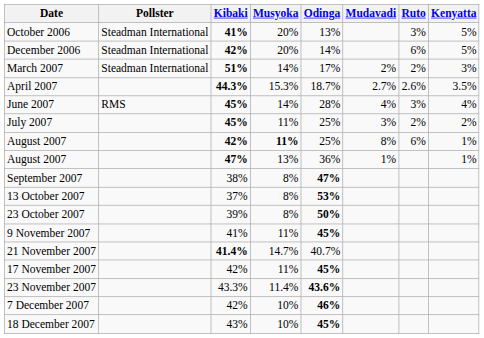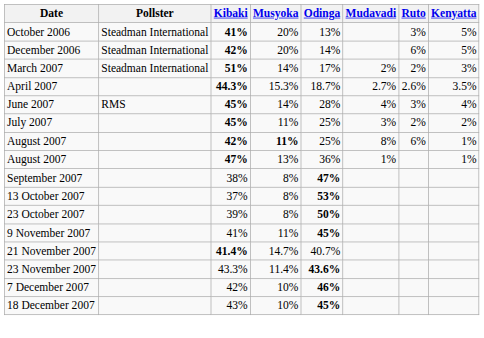 <table class=wikitable style=text-align:right>
 <tr>
 <th>Date</th>
 <th>Pollster</th>
 <th><a href='#'>Kibaki</a></th>
 <th><a href='#'>Musyoka</a></th>
 <th><a href='#'>Odinga</a></th>
 <th><a href='#'>Mudavadi</a></th>
 <th><a href='#'>Ruto</a></th>
 <th><a href='#'>Kenyatta</a></th>
 </tr>
 <tr>
 <td align=left>October 2006</td>
 <td align=left>Steadman International</td>
 <td><strong>41%</strong></td>
 <td>20%</td>
 <td>13%</td>
 <td></td>
 <td>3%</td>
 <td>5%</td>
 </tr>
 <tr>
 <td align=left>December 2006</td>
 <td align=left>Steadman International</td>
 <td><strong>42%</strong></td>
 <td>20%</td>
 <td>14%</td>
 <td></td>
 <td>6%</td>
 <td>5%</td>
 </tr>
 <tr>
 <td align=left>March 2007</td>
 <td align=left>Steadman International</td>
 <td><strong>51%</strong></td>
 <td>14%</td>
 <td>17%</td>
 <td>2%</td>
 <td>2%</td>
 <td>3%</td>
 </tr>
 <tr>
 <td align=left>April 2007</td>
 <td align=left></td>
 <td><strong>44.3%</strong></td>
 <td>15.3%</td>
 <td>18.7%</td>
 <td>2.7%</td>
 <td>2.6%</td>
 <td>3.5%</td>
 </tr>
 <tr>
 <td align=left>June 2007</td>
 <td align=left>RMS</td>
 <td><strong>45%</strong></td>
 <td>14%</td>
 <td>28%</td>
 <td>4%</td>
 <td>3%</td>
 <td>4%</td>
 </tr>
 <tr>
 <td align=left>July 2007</td>
 <td align=left></td>
 <td><strong>45%</strong></td>
 <td>11%</td>
 <td>25%</td>
 <td>3%</td>
 <td>2%</td>
 <td>2%</td>
 </tr>
 <tr>
 <td align=left>August 2007</td>
 <td align=left></td>
 <td><strong>42%</strong></td>
 <td><strong>11%</strong></td>
 <td>25%</td>
 <td>8%</td>
 <td>6%</td>
 <td>1%</td>
 </tr>
 <tr>
 <td align=left>August 2007</td>
 <td align=left></td>
 <td><strong>47%</strong></td>
 <td>13%</td>
 <td>36%</td>
 <td>1%</td>
 <td></td>
 <td>1%</td>
 </tr>
 <tr>
 <td align=left>September 2007</td>
 <td align=left></td>
 <td>38%</td>
 <td>8%</td>
 <td><strong>47%</strong></td>
 <td></td>
 <td></td>
 <td></td>
 </tr>
 <tr>
 <td align=left>13 October 2007</td>
 <td align=left></td>
 <td>37%</td>
 <td>8%</td>
 <td><strong>53%</strong></td>
 <td></td>
 <td></td>
 <td></td>
 </tr>
 <tr>
 <td align=left>23 October 2007</td>
 <td align=left></td>
 <td>39%</td>
 <td>8%</td>
 <td><strong>50%</strong></td>
 <td></td>
 <td></td>
 <td></td>
 </tr>
 <tr>
 <td align=left>9 November 2007</td>
 <td align=left></td>
 <td>41%</td>
 <td>11%</td>
 <td><strong>45%</strong></td>
 <td></td>
 <td></td>
 <td></td>
 </tr>
 <tr>
 <td align=left>21 November 2007</td>
 <td align=left></td>
 <td><strong>41.4%</strong></td>
 <td>14.7%</td>
 <td>40.7%</td>
 <td></td>
 <td></td>
 <td></td>
 </tr>
 <tr>
-<td align=left>17 November 2007</td>
-<td align=left></td>
-<td>42%</td>
-<td>11%</td>
-<td><strong>45%</strong></td>
-<td></td>
-<td></td>
-<td></td>
-</tr>
-<tr>
 <td align=left>23 November 2007</td>
 <td align=left></td>
 <td>43.3%</td>
 <td>11.4%</td>
 <td><strong>43.6%</strong></td>
 <td></td>
 <td></td>
 <td></td>
 </tr>
 <tr>
 <td align=left>7 December 2007</td>
 <td align=left></td>
 <td>42%</td>
 <td>10%</td>
 <td><strong>46%</strong></td>
 <td></td>
 <td></td>
 <td></td>
 </tr>
 <tr>
 <td align=left>18 December 2007</td>
 <td align=left></td>
 <td>43%</td>
 <td>10%</td>
 <td><strong>45%</strong></td>
 <td></td>
 <td></td>
 <td></td>
 </tr>
 </table>
